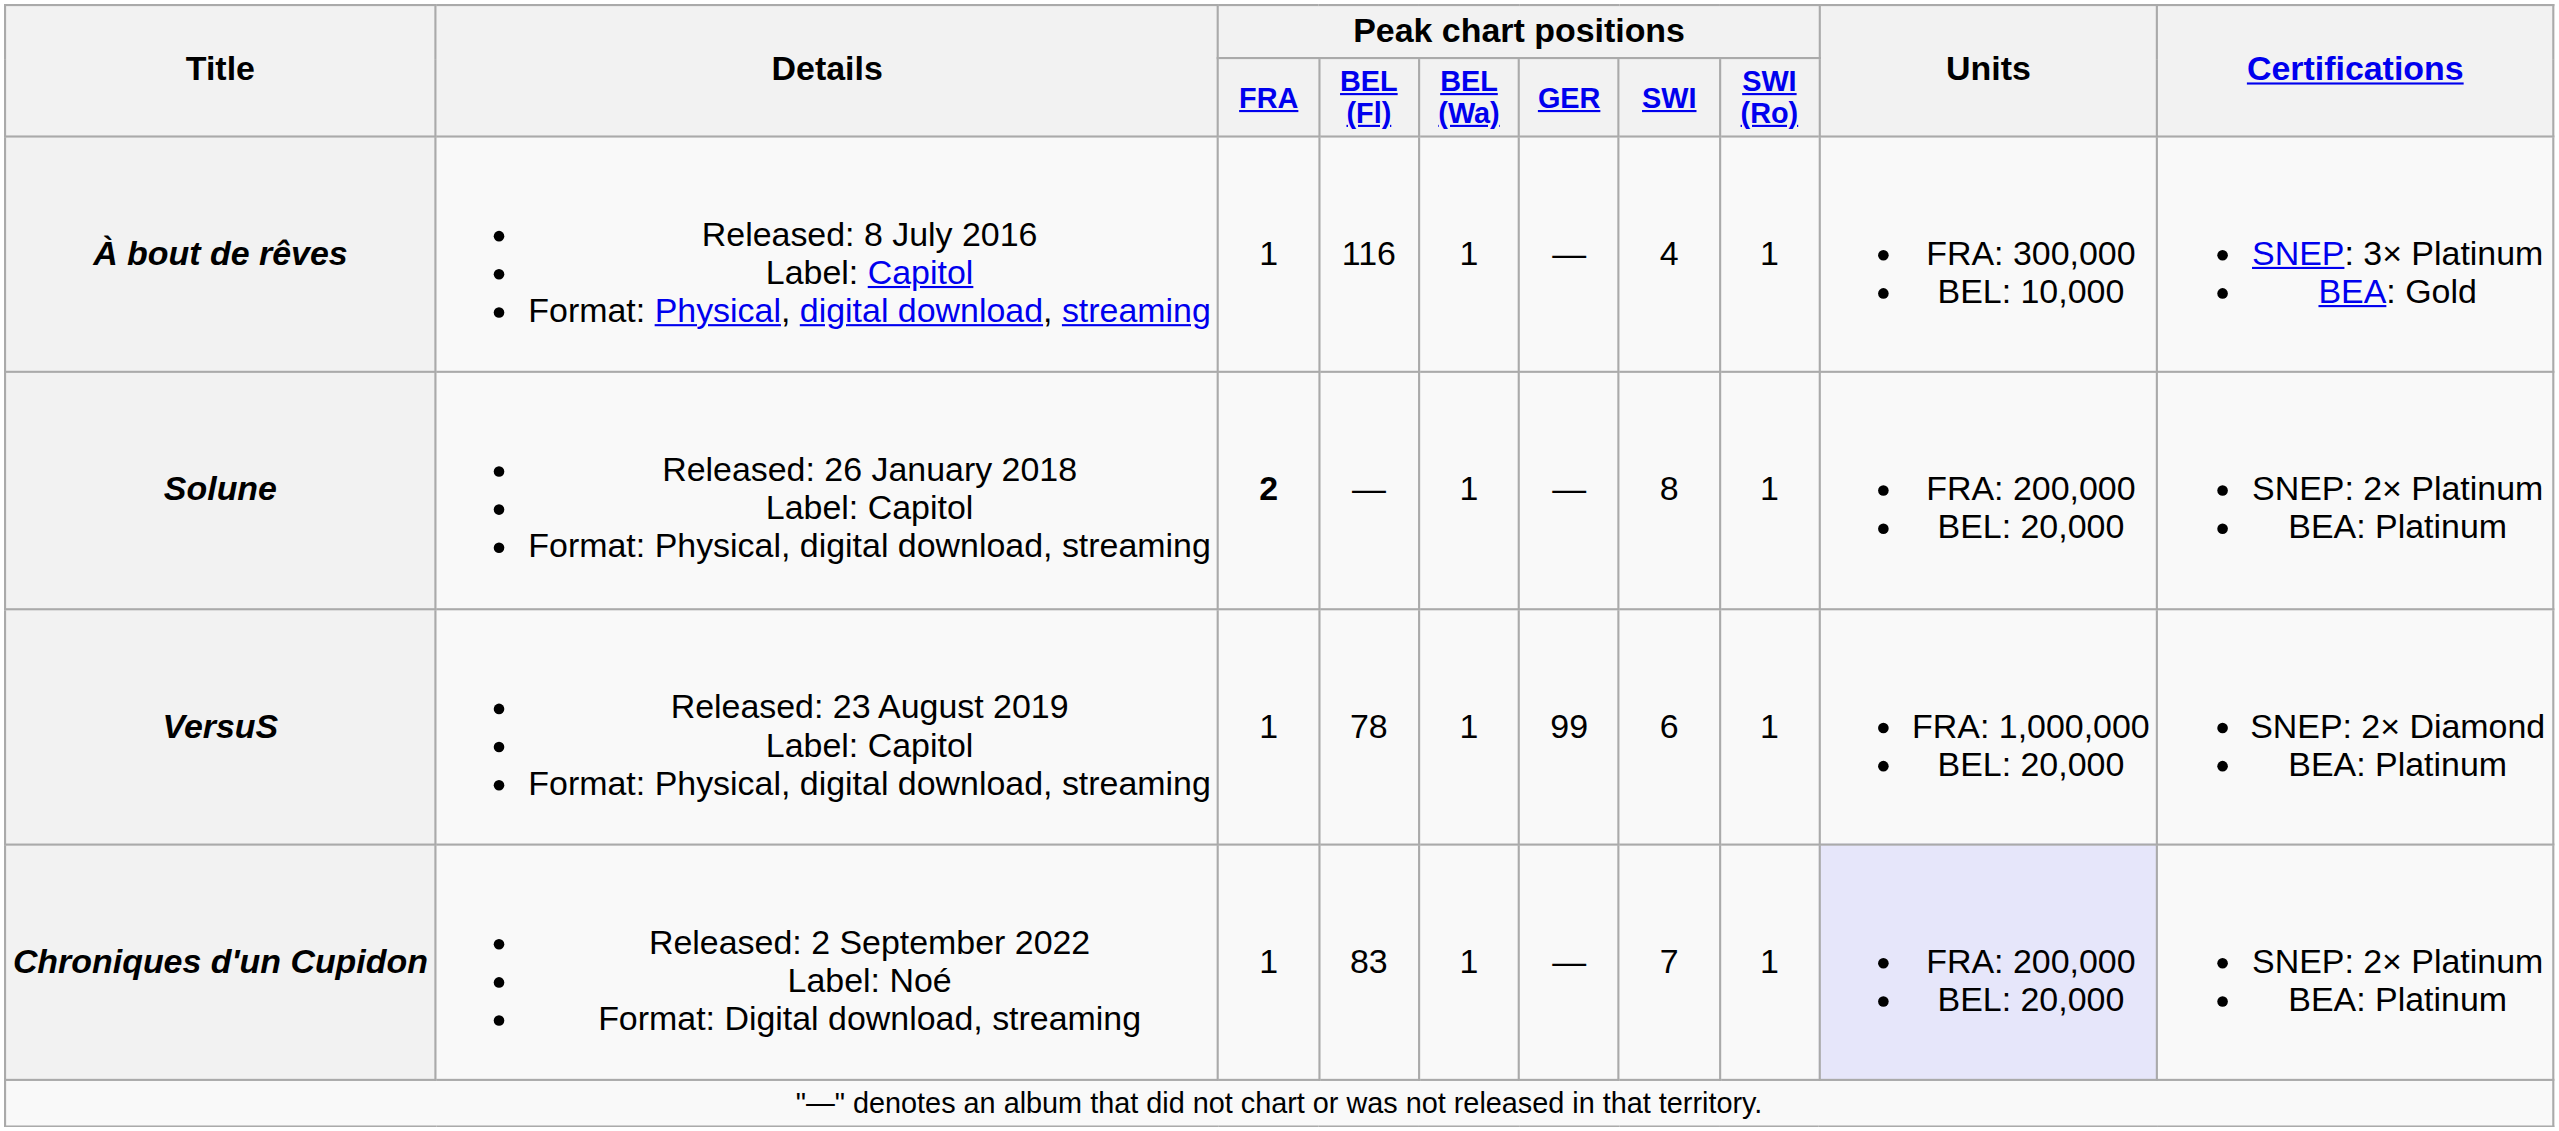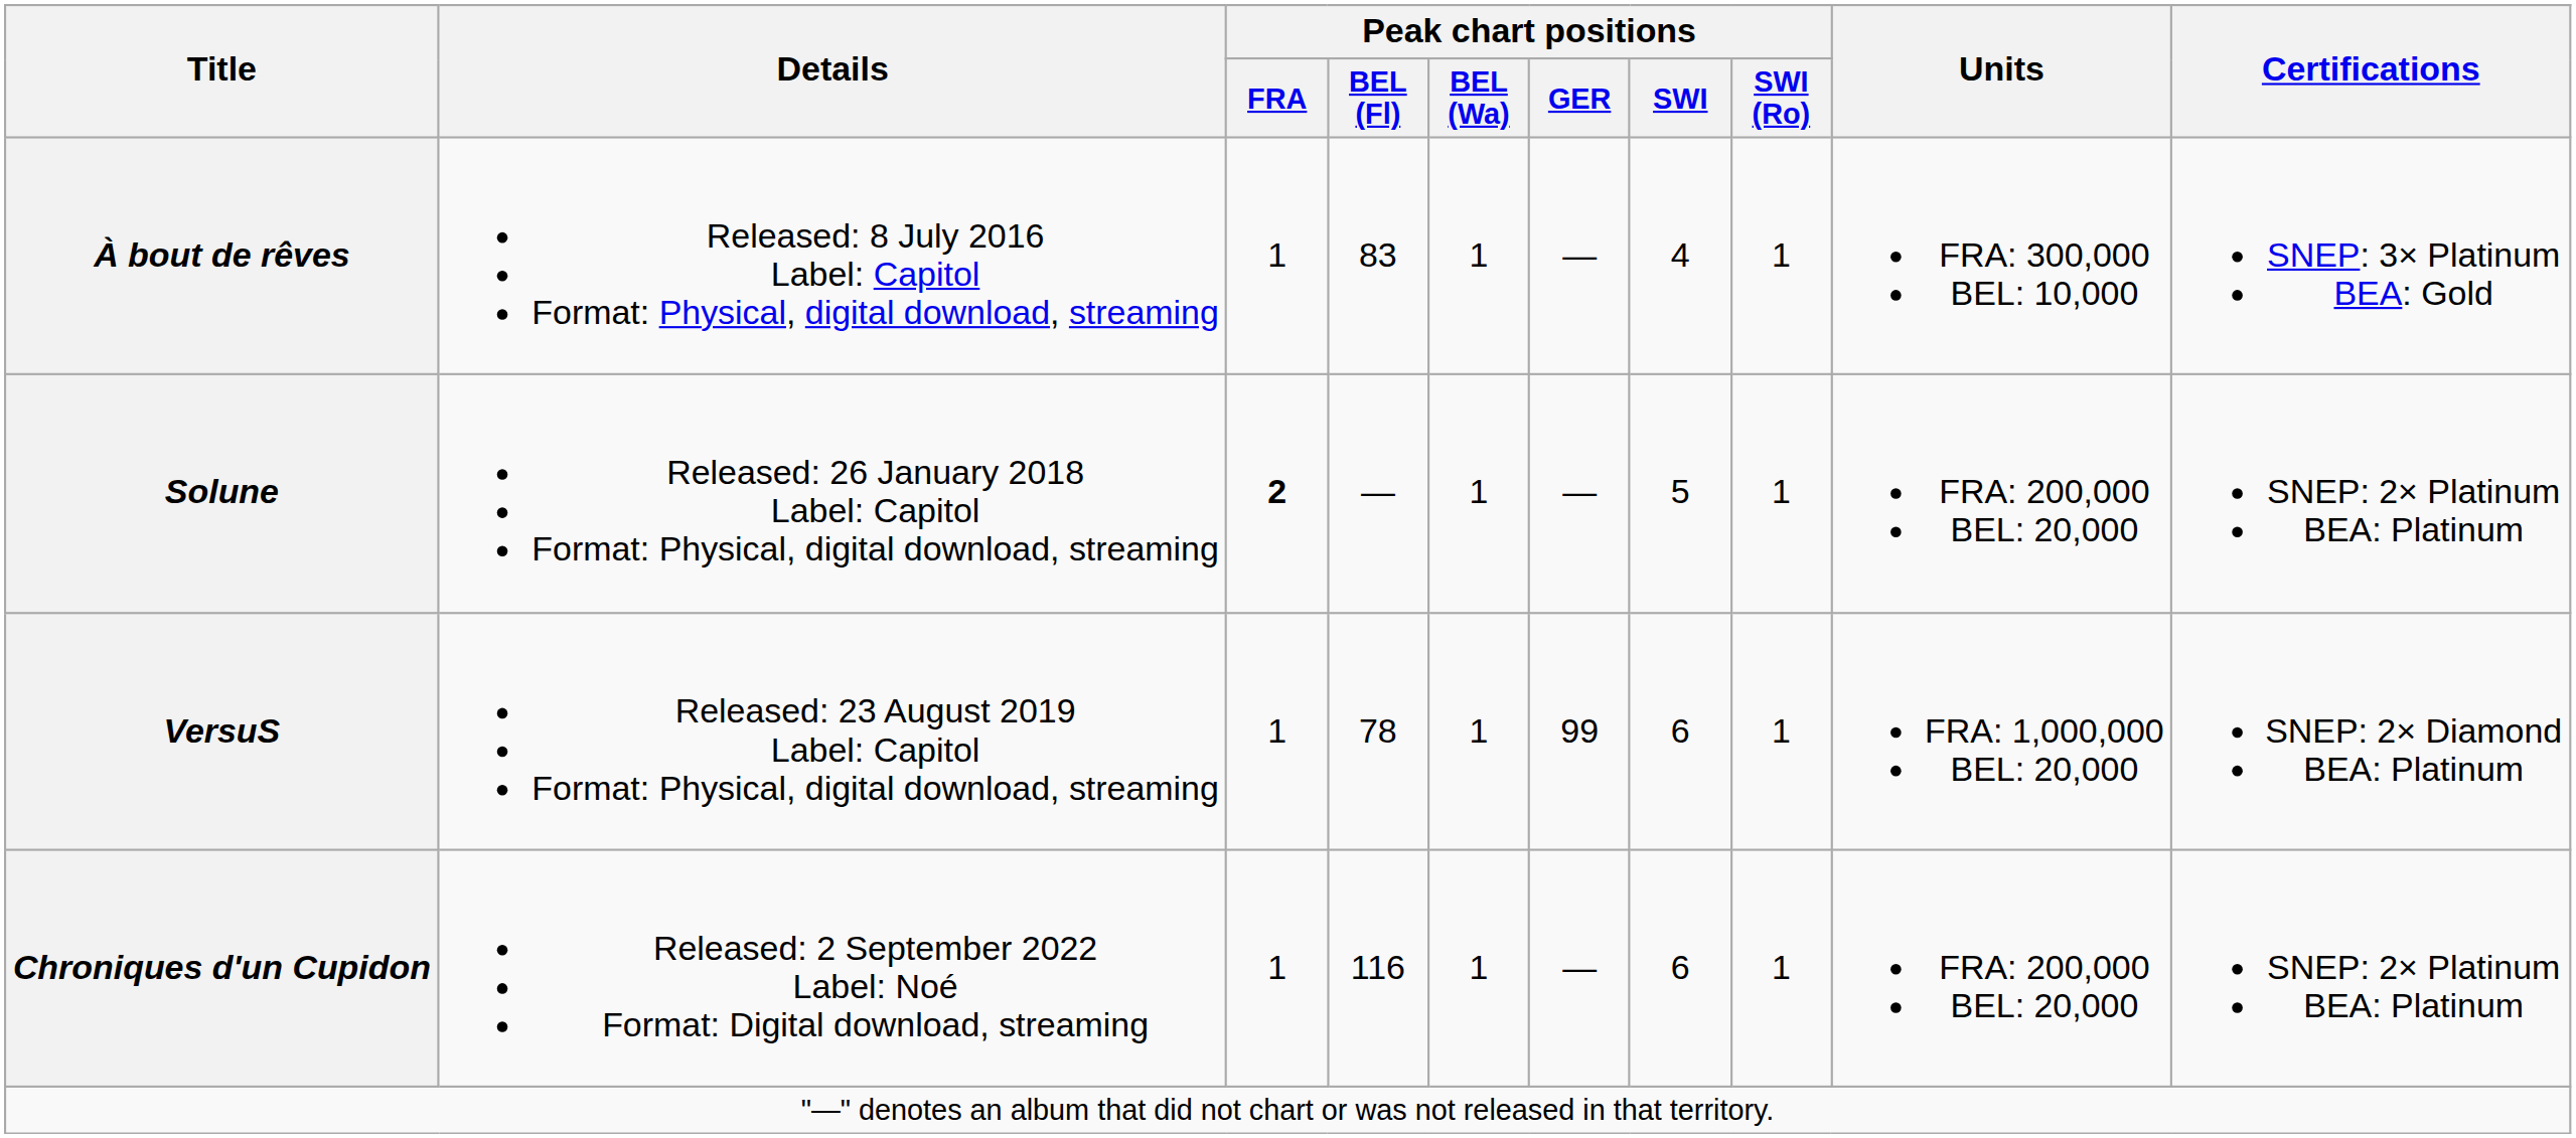 <table class="wikitable plainrowheaders" style="text-align:center;">
 <tr>
 <th scope="col" rowspan="2">Title</th>
 <th scope="col" rowspan="2">Details</th>
 <th scope="col" colspan="6">Peak chart positions</th>
 <th scope="col" rowspan="2">Units</th>
 <th scope="col" rowspan="2"><a href='#'>Certifications</a></th>
 </tr>
 <tr>
 <th scope="col" style="width:3em;font-size:85%;"><a href='#'>FRA</a><br></th>
 <th scope="col" style="width:3em;font-size:85%;"><a href='#'>BEL<br>(Fl)</a><br></th>
 <th scope="col" style="width:3em;font-size:85%;"><a href='#'>BEL<br>(Wa)</a><br></th>
 <th scope="col" style="width:3em;font-size:85%;"><a href='#'>GER</a><br></th>
 <th scope="col" style="width:3em;font-size:85%;"><a href='#'>SWI</a><br></th>
 <th scope="col" style="width:3em;font-size:85%;"><a href='#'>SWI<br>(Ro)</a><br></th>
 </tr>
 <tr>
 <th scope="row"><em>À bout de rêves</em></th>
 <td><br><ul><li>Released: 8 July 2016</li><li>Label: <a href='#'>Capitol</a></li><li>Format: <a href='#'>Physical</a>, <a href='#'>digital download</a>, <a href='#'>streaming</a></li></ul></td>
 <td>1</td>
-<td>116</td>
+<td>83</td>
 <td>1</td>
 <td>—</td>
 <td>4</td>
 <td>1</td>
 <td><br><ul><li>FRA: 300,000</li><li>BEL: 10,000</li></ul></td>
 <td><br><ul><li><a href='#'>SNEP</a>: 3× Platinum</li><li><a href='#'>BEA</a>: Gold</li></ul></td>
 </tr>
 <tr>
 <th scope="row"><em>Solune</em></th>
 <td><br><ul><li>Released: 26 January 2018</li><li>Label: Capitol</li><li>Format: Physical, digital download, streaming</li></ul></td>
 <td><strong>2</strong></td>
 <td>—</td>
 <td>1</td>
 <td>—</td>
-<td>8</td>
+<td>5</td>
 <td>1</td>
 <td><br><ul><li>FRA: 200,000</li><li>BEL: 20,000</li></ul></td>
 <td><br><ul><li>SNEP: 2× Platinum</li><li>BEA: Platinum</li></ul></td>
 </tr>
 <tr>
 <th scope="row"><em>VersuS</em><br></th>
 <td><br><ul><li>Released: 23 August 2019</li><li>Label: Capitol</li><li>Format: Physical, digital download, streaming</li></ul></td>
 <td>1</td>
 <td>78</td>
 <td>1</td>
 <td>99</td>
 <td>6</td>
 <td>1</td>
 <td><br><ul><li>FRA: 1,000,000</li><li>BEL: 20,000</li></ul></td>
 <td><br><ul><li>SNEP: 2× Diamond</li><li>BEA: Platinum</li></ul></td>
 </tr>
 <tr>
 <th scope="row"><em>Chroniques d'un Cupidon</em></th>
 <td><br><ul><li>Released: 2 September 2022</li><li>Label: Noé</li><li>Format: Digital download, streaming</li></ul></td>
 <td>1</td>
-<td>83</td>
+<td>116</td>
 <td>1</td>
 <td>—</td>
-<td>7</td>
+<td>6</td>
 <td>1</td>
-<td style="background: lavender;"><br><ul><li>FRA: 200,000</li><li>BEL: 20,000</li></ul></td>
+<td><br><ul><li>FRA: 200,000</li><li>BEL: 20,000</li></ul></td>
 <td><br><ul><li>SNEP: 2× Platinum</li><li>BEA: Platinum</li></ul></td>
 </tr>
 <tr>
 <td colspan="11" style="font-size:85%">"—" denotes an album that did not chart or was not released in that territory.</td>
 </tr>
 </table>
